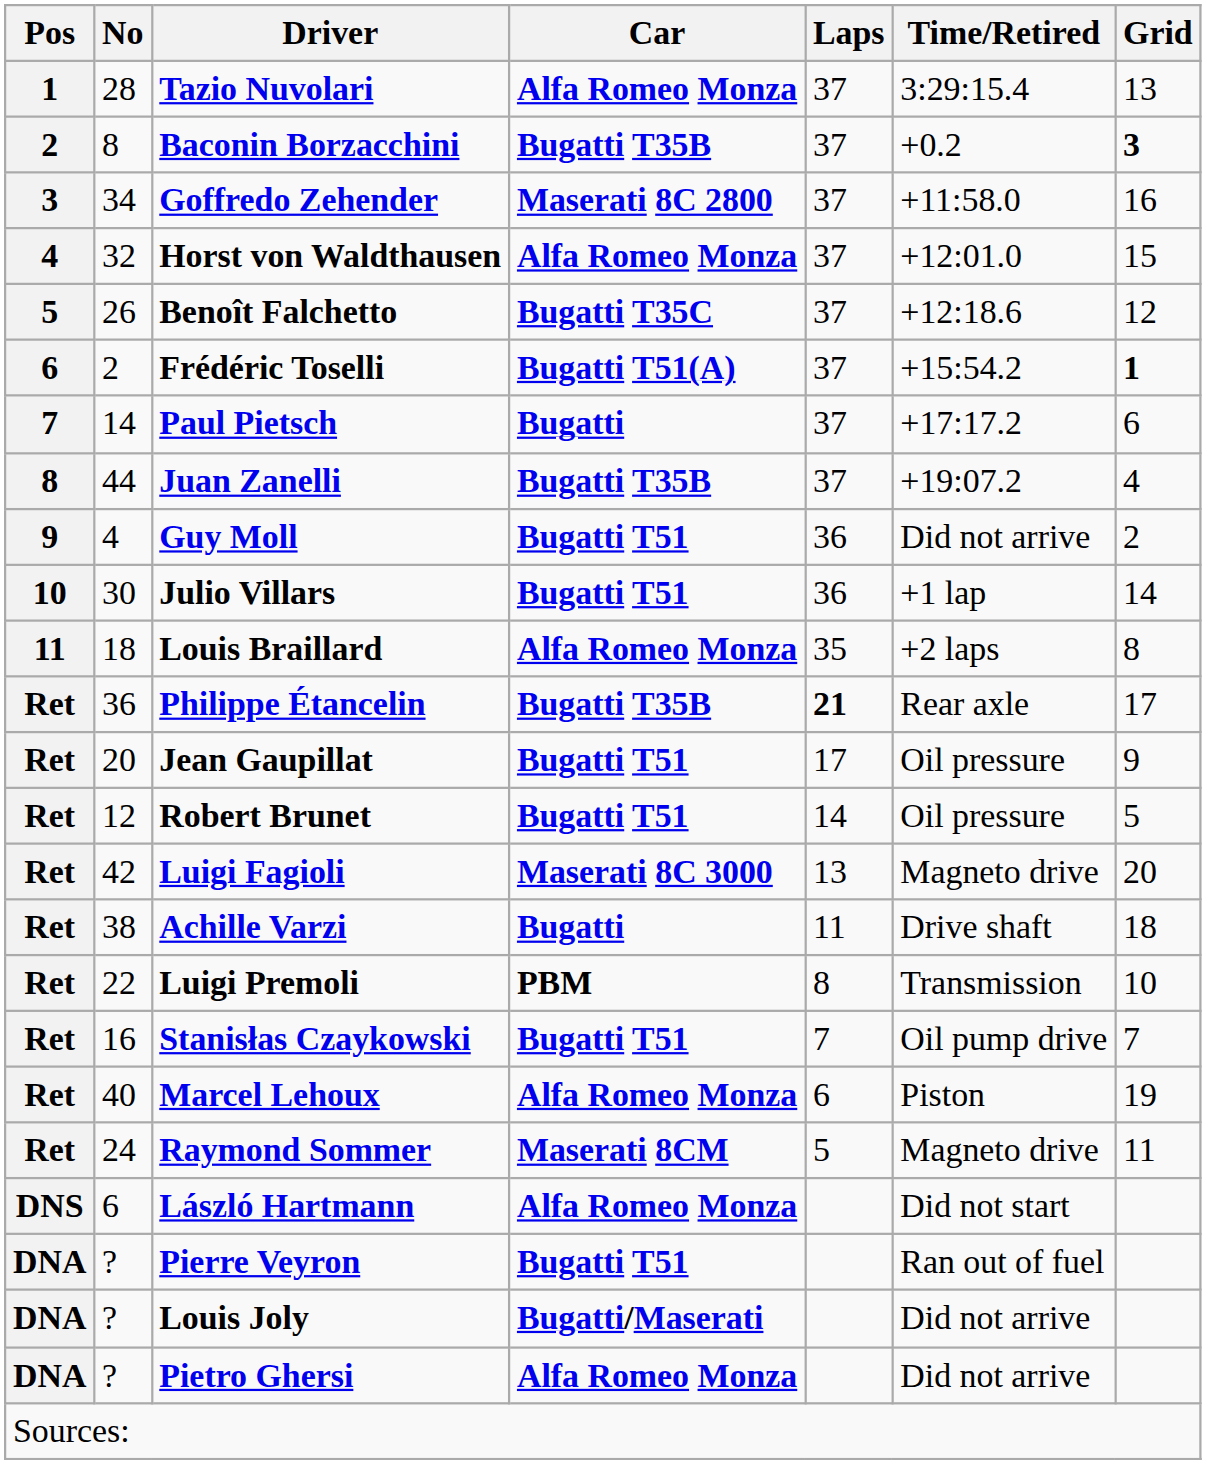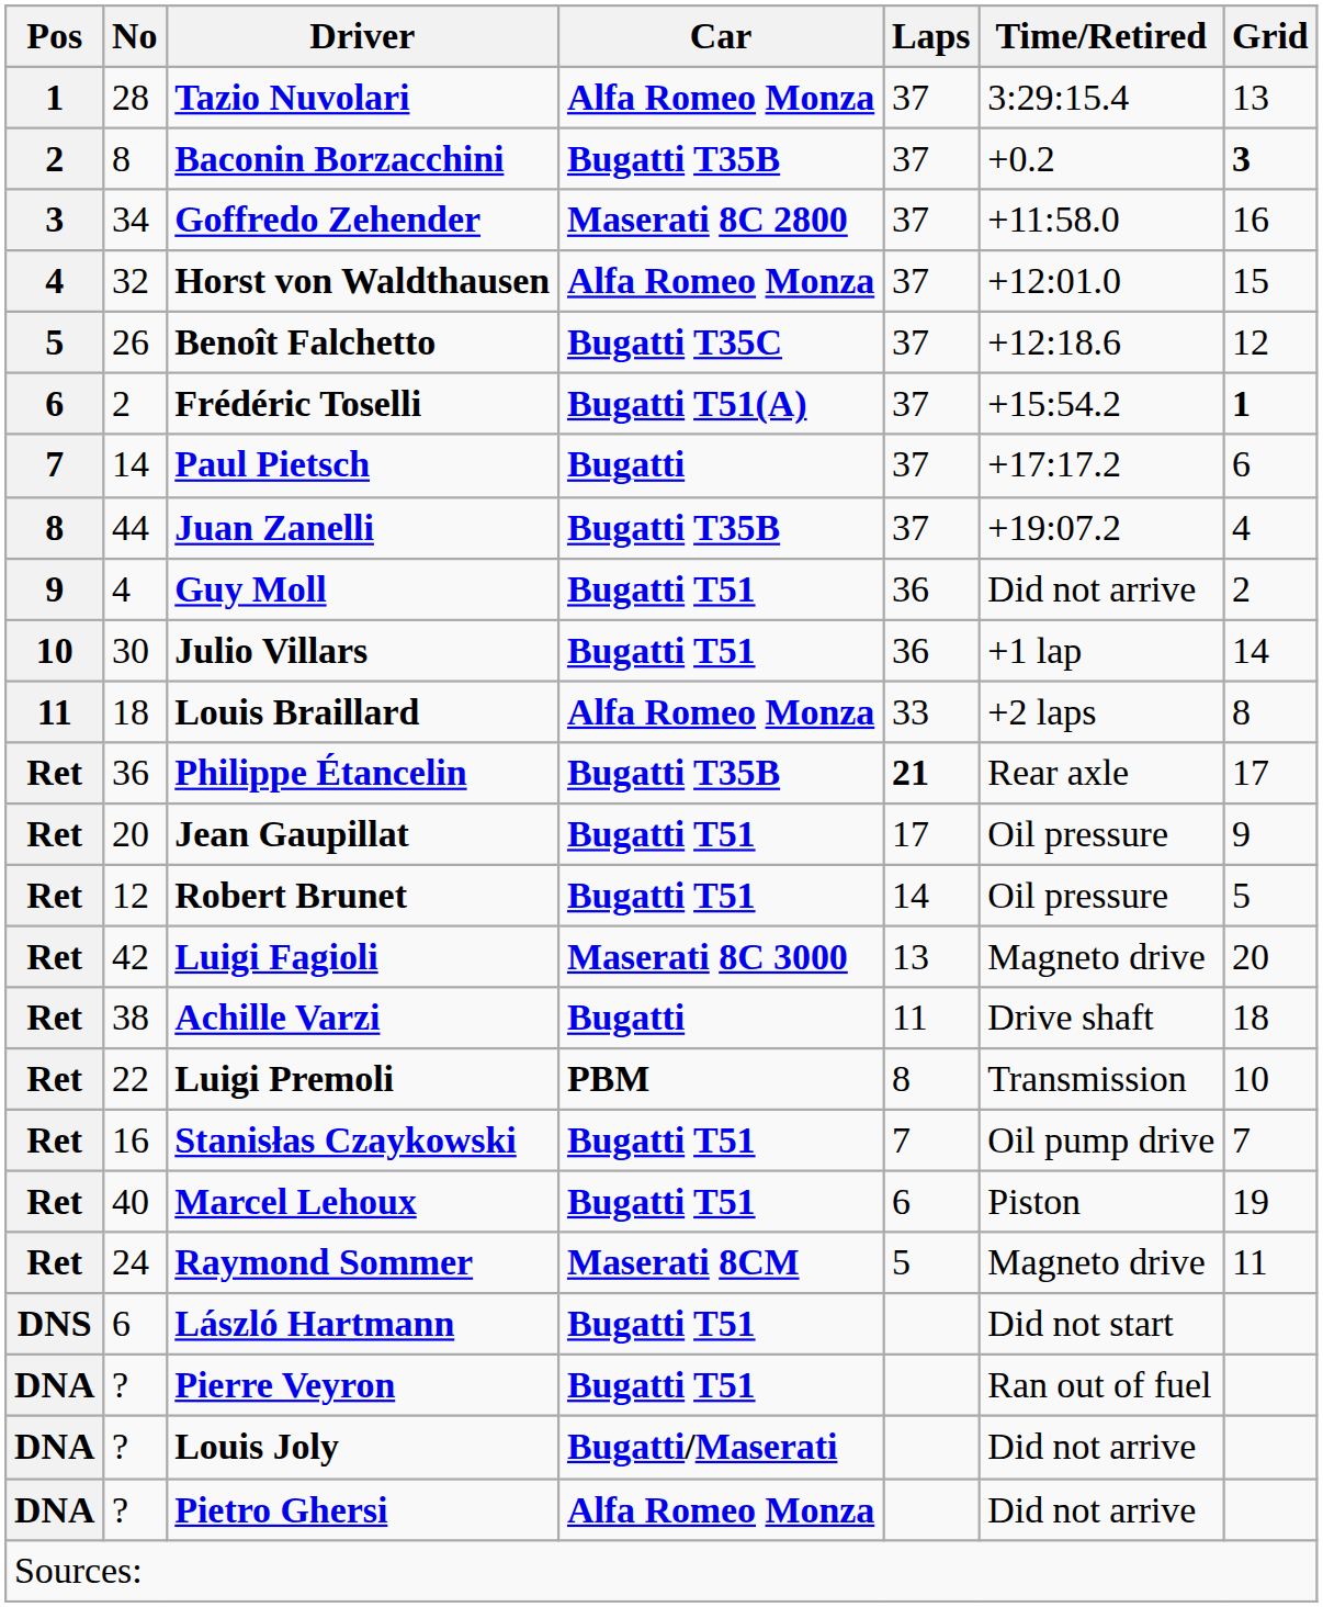 <table class="wikitable" style="font-size: 95%;">
 <tr>
 <th>Pos</th>
 <th>No</th>
 <th>Driver</th>
 <th>Car</th>
 <th>Laps</th>
 <th>Time/Retired</th>
 <th>Grid</th>
 </tr>
 <tr>
 <th>1</th>
 <td>28</td>
 <td> <strong><a href='#'>Tazio Nuvolari</a></strong></td>
 <td><strong><a href='#'>Alfa Romeo</a> <a href='#'>Monza</a></strong></td>
 <td>37</td>
 <td>3:29:15.4</td>
 <td>13</td>
 </tr>
 <tr>
 <th>2</th>
 <td>8</td>
 <td> <strong><a href='#'>Baconin Borzacchini</a></strong></td>
 <td><strong><a href='#'>Bugatti</a> <a href='#'>T35B</a></strong></td>
 <td>37</td>
 <td>+0.2</td>
 <td><strong>3</strong></td>
 </tr>
 <tr>
 <th>3</th>
 <td>34</td>
 <td> <strong><a href='#'>Goffredo Zehender</a></strong></td>
 <td><strong><a href='#'>Maserati</a> <a href='#'>8C 2800</a></strong></td>
 <td>37</td>
 <td>+11:58.0</td>
 <td>16</td>
 </tr>
 <tr>
 <th>4</th>
 <td>32</td>
 <td> <strong>Horst von Waldthausen</strong></td>
 <td><strong><a href='#'>Alfa Romeo</a> <a href='#'>Monza</a></strong></td>
 <td>37</td>
 <td>+12:01.0</td>
 <td>15</td>
 </tr>
 <tr>
 <th>5</th>
 <td>26</td>
 <td> <strong>Benoît Falchetto</strong></td>
 <td><strong><a href='#'>Bugatti</a> <a href='#'>T35C</a></strong></td>
 <td>37</td>
 <td>+12:18.6</td>
 <td>12</td>
 </tr>
 <tr>
 <th>6</th>
 <td>2</td>
 <td> <strong>Frédéric Toselli</strong></td>
 <td><strong><a href='#'>Bugatti</a> <a href='#'>T51(A)</a></strong></td>
 <td>37</td>
 <td>+15:54.2</td>
 <td><strong>1</strong></td>
 </tr>
 <tr>
 <th>7</th>
 <td>14</td>
 <td> <strong><a href='#'>Paul Pietsch</a></strong></td>
 <td><strong><a href='#'>Bugatti</a></strong></td>
 <td>37</td>
 <td>+17:17.2</td>
 <td>6</td>
 </tr>
 <tr>
 <th>8</th>
 <td>44</td>
 <td> <strong><a href='#'>Juan Zanelli</a></strong></td>
 <td><strong><a href='#'>Bugatti</a> <a href='#'>T35B</a></strong></td>
 <td>37</td>
 <td>+19:07.2</td>
 <td>4</td>
 </tr>
 <tr>
 <th>9</th>
 <td>4</td>
 <td> <strong><a href='#'>Guy Moll</a></strong></td>
 <td><strong><a href='#'>Bugatti</a> <a href='#'>T51</a></strong></td>
 <td>36</td>
 <td>Did not arrive</td>
 <td>2</td>
 </tr>
 <tr>
 <th>10</th>
 <td>30</td>
 <td> <strong>Julio Villars</strong></td>
 <td><strong><a href='#'>Bugatti</a> <a href='#'>T51</a></strong></td>
 <td>36</td>
 <td>+1 lap</td>
 <td>14</td>
 </tr>
 <tr>
 <th>11</th>
 <td>18</td>
 <td> <strong>Louis Braillard</strong></td>
 <td><strong><a href='#'>Alfa Romeo</a> <a href='#'>Monza</a></strong></td>
-<td>35</td>
+<td>33</td>
 <td>+2 laps</td>
 <td>8</td>
 </tr>
 <tr>
 <th>Ret</th>
 <td>36</td>
 <td> <strong><a href='#'>Philippe Étancelin</a></strong></td>
 <td><strong><a href='#'>Bugatti</a> <a href='#'>T35B</a></strong></td>
 <td><strong>21</strong></td>
 <td>Rear axle</td>
 <td>17</td>
 </tr>
 <tr>
 <th>Ret</th>
 <td>20</td>
 <td> <strong>Jean Gaupillat</strong></td>
 <td><strong><a href='#'>Bugatti</a> <a href='#'>T51</a></strong></td>
 <td>17</td>
 <td>Oil pressure</td>
 <td>9</td>
 </tr>
 <tr>
 <th>Ret</th>
 <td>12</td>
 <td> <strong>Robert Brunet</strong></td>
 <td><strong><a href='#'>Bugatti</a> <a href='#'>T51</a></strong></td>
 <td>14</td>
 <td>Oil pressure</td>
 <td>5</td>
 </tr>
 <tr>
 <th>Ret</th>
 <td>42</td>
 <td> <strong><a href='#'>Luigi Fagioli</a></strong></td>
 <td><strong><a href='#'>Maserati</a> <a href='#'>8C 3000</a></strong></td>
 <td>13</td>
 <td>Magneto drive</td>
 <td>20</td>
 </tr>
 <tr>
 <th>Ret</th>
 <td>38</td>
 <td> <strong><a href='#'>Achille Varzi</a></strong></td>
 <td><strong><a href='#'>Bugatti</a></strong></td>
 <td>11</td>
 <td>Drive shaft</td>
 <td>18</td>
 </tr>
 <tr>
 <th>Ret</th>
 <td>22</td>
 <td> <strong>Luigi Premoli</strong></td>
 <td><strong>PBM</strong></td>
 <td>8</td>
 <td>Transmission</td>
 <td>10</td>
 </tr>
 <tr>
 <th>Ret</th>
 <td>16</td>
 <td> <strong><a href='#'>Stanisłas Czaykowski</a></strong></td>
 <td><strong><a href='#'>Bugatti</a> <a href='#'>T51</a></strong></td>
 <td>7</td>
 <td>Oil pump drive</td>
 <td>7</td>
 </tr>
 <tr>
 <th>Ret</th>
 <td>40</td>
 <td> <strong><a href='#'>Marcel Lehoux</a></strong></td>
-<td><strong><a href='#'>Alfa Romeo</a> <a href='#'>Monza</a></strong></td>
+<td><strong><a href='#'>Bugatti</a> <a href='#'>T51</a></strong></td>
 <td>6</td>
 <td>Piston</td>
 <td>19</td>
 </tr>
 <tr>
 <th>Ret</th>
 <td>24</td>
 <td> <strong><a href='#'>Raymond Sommer</a></strong></td>
 <td><strong><a href='#'>Maserati</a> <a href='#'>8CM</a></strong></td>
 <td>5</td>
 <td>Magneto drive</td>
 <td>11</td>
 </tr>
 <tr>
 <th>DNS</th>
 <td>6</td>
 <td> <strong><a href='#'>László Hartmann</a></strong></td>
-<td><strong><a href='#'>Alfa Romeo</a> <a href='#'>Monza</a></strong></td>
+<td><strong><a href='#'>Bugatti</a> <a href='#'>T51</a></strong></td>
 <td></td>
 <td>Did not start</td>
 <td></td>
 </tr>
 <tr>
 <th>DNA</th>
 <td>?</td>
 <td> <strong><a href='#'>Pierre Veyron</a></strong></td>
 <td><strong><a href='#'>Bugatti</a> <a href='#'>T51</a></strong></td>
 <td></td>
 <td>Ran out of fuel</td>
 <td></td>
 </tr>
 <tr>
 <th>DNA</th>
 <td>?</td>
 <td> <strong>Louis Joly</strong></td>
 <td><strong><a href='#'>Bugatti</a>/<a href='#'>Maserati</a></strong></td>
 <td></td>
 <td>Did not arrive</td>
 <td></td>
 </tr>
 <tr>
 <th>DNA</th>
 <td>?</td>
 <td> <strong><a href='#'>Pietro Ghersi</a></strong></td>
 <td><strong><a href='#'>Alfa Romeo</a> <a href='#'>Monza</a></strong></td>
 <td></td>
 <td>Did not arrive</td>
 <td></td>
 </tr>
 <tr>
 <td colspan=7>Sources:</td>
 </tr>
 <tr>
 </tr>
 </table>
